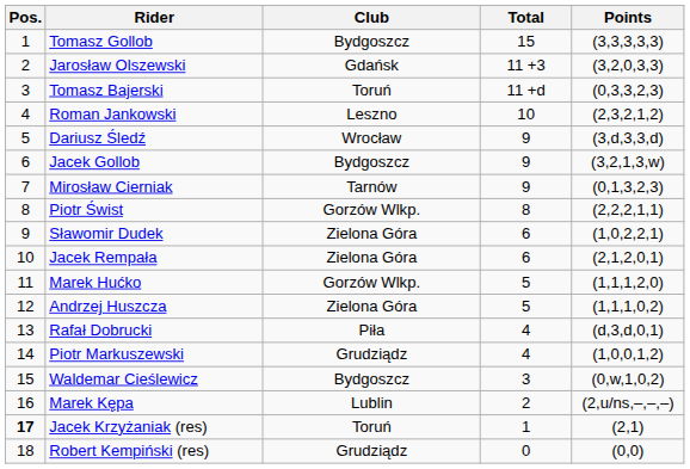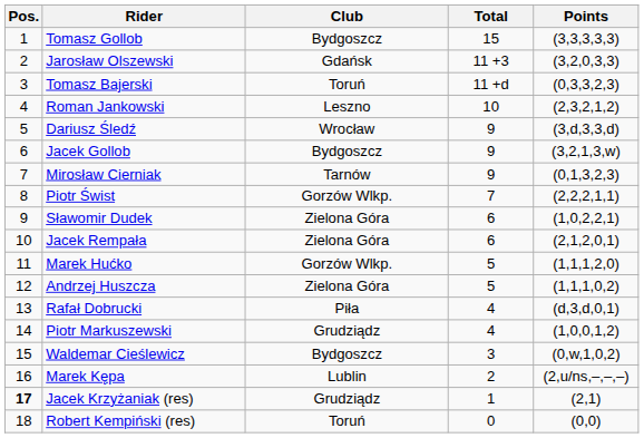 <table class=wikitable style="font-size:93%;">
 <tr>
 <th width=25px>Pos.</th>
 <th width=200px>Rider</th>
 <th width=200px>Club</th>
 <th width=80px>Total</th>
 <th width=100px>Points</th>
 </tr>
 <tr align=center>
 <td>1</td>
 <td align=left><a href='#'>Tomasz Gollob</a></td>
 <td>Bydgoszcz</td>
 <td>15</td>
 <td>(3,3,3,3,3)</td>
 </tr>
 <tr align=center>
 <td>2</td>
 <td align=left><a href='#'>Jarosław Olszewski</a></td>
 <td>Gdańsk</td>
 <td>11 +3</td>
 <td>(3,2,0,3,3)</td>
 </tr>
 <tr align=center>
 <td>3</td>
 <td align=left><a href='#'>Tomasz Bajerski</a></td>
 <td>Toruń</td>
 <td>11 +d</td>
 <td>(0,3,3,2,3)</td>
 </tr>
 <tr align=center>
 <td>4</td>
 <td align=left><a href='#'>Roman Jankowski</a></td>
 <td>Leszno</td>
 <td>10</td>
 <td>(2,3,2,1,2)</td>
 </tr>
 <tr align=center>
 <td>5</td>
 <td align=left><a href='#'>Dariusz Śledź</a></td>
 <td>Wrocław</td>
 <td>9</td>
 <td>(3,d,3,3,d)</td>
 </tr>
 <tr align=center>
 <td>6</td>
 <td align=left><a href='#'>Jacek Gollob</a></td>
 <td>Bydgoszcz</td>
 <td>9</td>
 <td>(3,2,1,3,w)</td>
 </tr>
 <tr align=center>
 <td>7</td>
 <td align=left><a href='#'>Mirosław Cierniak</a></td>
 <td>Tarnów</td>
 <td>9</td>
 <td>(0,1,3,2,3)</td>
 </tr>
 <tr align=center>
 <td>8</td>
 <td align=left><a href='#'>Piotr Świst</a></td>
 <td>Gorzów Wlkp.</td>
-<td>8</td>
+<td>7</td>
 <td>(2,2,2,1,1)</td>
 </tr>
 <tr align=center>
 <td>9</td>
 <td align=left><a href='#'>Sławomir Dudek</a></td>
 <td>Zielona Góra</td>
 <td>6</td>
 <td>(1,0,2,2,1)</td>
 </tr>
 <tr align=center>
 <td>10</td>
 <td align=left><a href='#'>Jacek Rempała</a></td>
 <td>Zielona Góra</td>
 <td>6</td>
 <td>(2,1,2,0,1)</td>
 </tr>
 <tr align=center>
 <td>11</td>
 <td align=left><a href='#'>Marek Hućko</a></td>
 <td>Gorzów Wlkp.</td>
 <td>5</td>
 <td>(1,1,1,2,0)</td>
 </tr>
 <tr align=center>
 <td>12</td>
 <td align=left><a href='#'>Andrzej Huszcza</a></td>
 <td>Zielona Góra</td>
 <td>5</td>
 <td>(1,1,1,0,2)</td>
 </tr>
 <tr align=center>
 <td>13</td>
 <td align=left><a href='#'>Rafał Dobrucki</a></td>
 <td>Piła</td>
 <td>4</td>
 <td>(d,3,d,0,1)</td>
 </tr>
 <tr align=center>
 <td>14</td>
 <td align=left><a href='#'>Piotr Markuszewski</a></td>
 <td>Grudziądz</td>
 <td>4</td>
 <td>(1,0,0,1,2)</td>
 </tr>
 <tr align=center>
 <td>15</td>
 <td align=left><a href='#'>Waldemar Cieślewicz</a></td>
 <td>Bydgoszcz</td>
 <td>3</td>
 <td>(0,w,1,0,2)</td>
 </tr>
 <tr align=center>
 <td>16</td>
 <td align=left><a href='#'>Marek Kępa</a></td>
 <td>Lublin</td>
 <td>2</td>
 <td>(2,u/ns,–,–,–)</td>
 </tr>
 <tr align=center>
 <td><strong>17</strong></td>
 <td align=left><a href='#'>Jacek Krzyżaniak</a> (res)</td>
-<td>Toruń</td>
+<td>Grudziądz</td>
 <td>1</td>
 <td>(2,1)</td>
 </tr>
 <tr align=center>
 <td>18</td>
 <td align=left><a href='#'>Robert Kempiński</a> (res)</td>
-<td>Grudziądz</td>
+<td>Toruń</td>
 <td>0</td>
 <td>(0,0)</td>
 </tr>
 </table>
